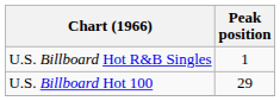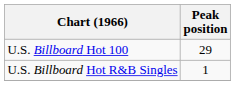 <table class="wikitable">
 <tr>
 <th>Chart (1966)</th>
 <th>Peak<br>position</th>
 </tr>
 <tr>
+<td>U.S. <a href='#'><em>Billboard</em> Hot 100</a></td>
+<td align="center">29</td>
+</tr>
+<tr>
 <td>U.S. <em>Billboard</em> <a href='#'>Hot R&B Singles</a></td>
 <td align="center">1</td>
 </tr>
 <tr>
-<td>U.S. <a href='#'><em>Billboard</em> Hot 100</a></td>
-<td align="center">29</td>
-</tr>
-<tr>
 </tr>
 </table>
